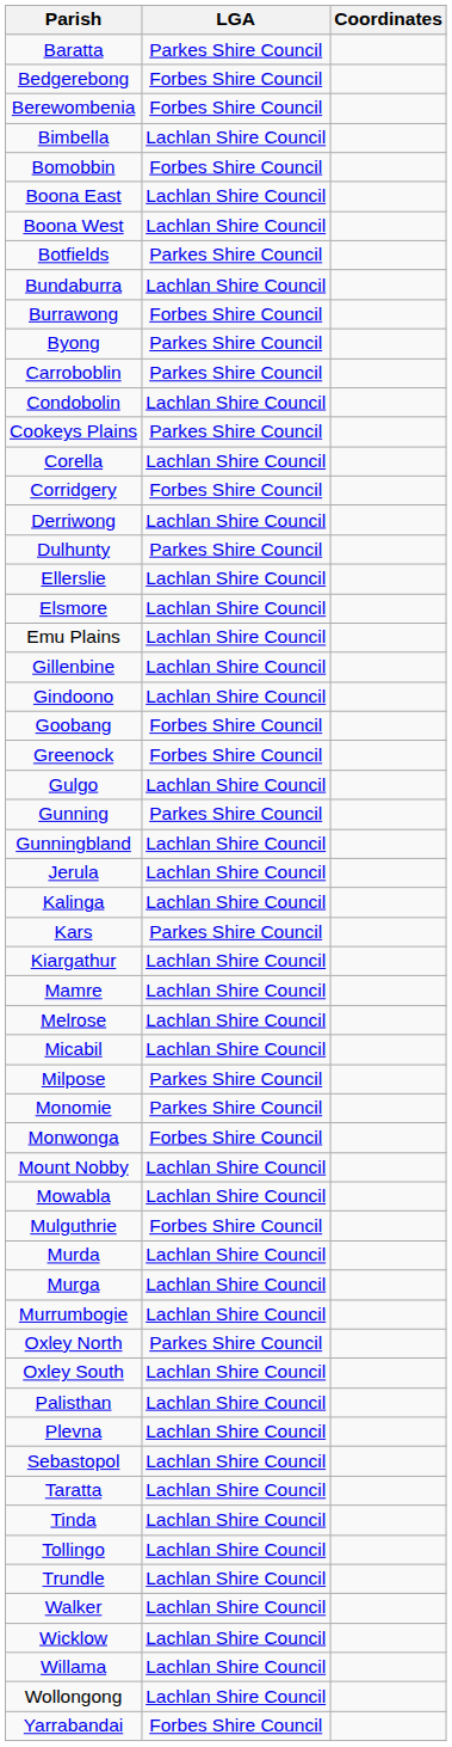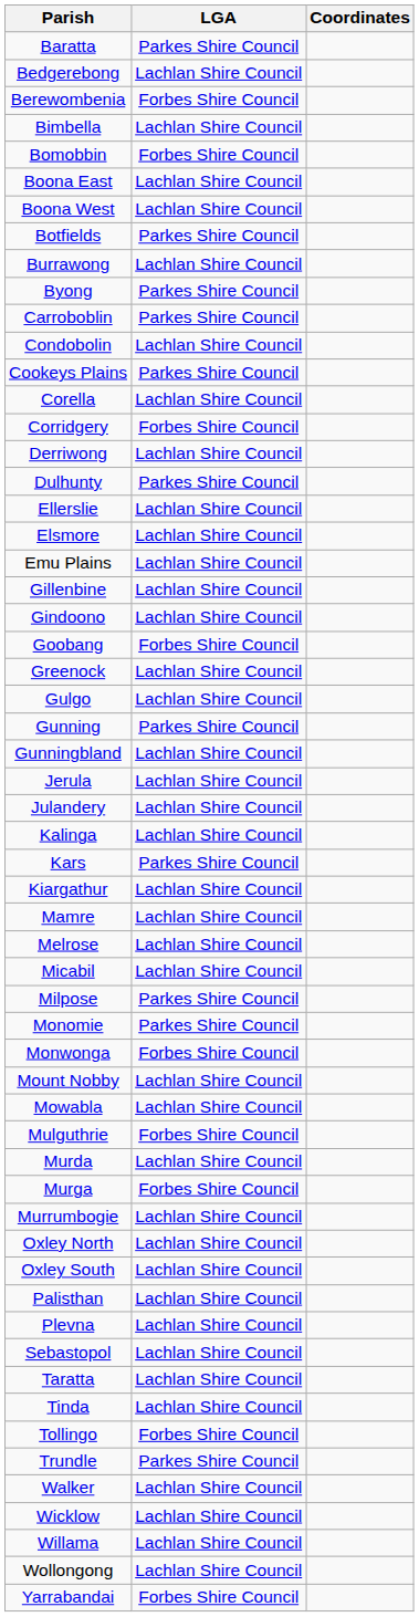 <table class="wikitable" style="text-align:center">
 <tr>
 <th>Parish</th>
 <th>LGA</th>
 <th>Coordinates</th>
 </tr>
 <tr>
 <td><a href='#'>Baratta</a></td>
 <td><a href='#'>Parkes Shire Council</a></td>
 <td></td>
 </tr>
 <tr>
 <td><a href='#'>Bedgerebong</a></td>
-<td><a href='#'>Forbes Shire Council</a></td>
+<td><a href='#'>Lachlan Shire Council</a></td>
 <td></td>
 </tr>
 <tr>
 <td><a href='#'>Berewombenia</a></td>
 <td><a href='#'>Forbes Shire Council</a></td>
 <td></td>
 </tr>
 <tr>
 <td><a href='#'>Bimbella</a></td>
 <td><a href='#'>Lachlan Shire Council</a></td>
 <td></td>
 </tr>
 <tr>
 <td><a href='#'>Bomobbin</a></td>
 <td><a href='#'>Forbes Shire Council</a></td>
 <td></td>
 </tr>
 <tr>
 <td><a href='#'>Boona East</a></td>
 <td><a href='#'>Lachlan Shire Council</a></td>
 <td></td>
 </tr>
 <tr>
 <td><a href='#'>Boona West</a></td>
 <td><a href='#'>Lachlan Shire Council</a></td>
 <td></td>
 </tr>
 <tr>
 <td><a href='#'>Botfields</a></td>
 <td><a href='#'>Parkes Shire Council</a></td>
 <td></td>
 </tr>
 <tr>
-<td><a href='#'>Bundaburra</a></td>
+<td><a href='#'>Burrawong</a></td>
 <td><a href='#'>Lachlan Shire Council</a></td>
-<td></td>
-</tr>
-<tr>
-<td><a href='#'>Burrawong</a></td>
-<td><a href='#'>Forbes Shire Council</a></td>
 <td></td>
 </tr>
 <tr>
 <td><a href='#'>Byong</a></td>
 <td><a href='#'>Parkes Shire Council</a></td>
 <td></td>
 </tr>
 <tr>
 <td><a href='#'>Carroboblin</a></td>
 <td><a href='#'>Parkes Shire Council</a></td>
 <td></td>
 </tr>
 <tr>
 <td><a href='#'>Condobolin</a></td>
 <td><a href='#'>Lachlan Shire Council</a></td>
 <td></td>
 </tr>
 <tr>
 <td><a href='#'>Cookeys Plains</a></td>
 <td><a href='#'>Parkes Shire Council</a></td>
 <td></td>
 </tr>
 <tr>
 <td><a href='#'>Corella</a></td>
 <td><a href='#'>Lachlan Shire Council</a></td>
 <td></td>
 </tr>
 <tr>
 <td><a href='#'>Corridgery</a></td>
 <td><a href='#'>Forbes Shire Council</a></td>
 <td></td>
 </tr>
 <tr>
 <td><a href='#'>Derriwong</a></td>
 <td><a href='#'>Lachlan Shire Council</a></td>
 <td></td>
 </tr>
 <tr>
 <td><a href='#'>Dulhunty</a></td>
 <td><a href='#'>Parkes Shire Council</a></td>
 <td></td>
 </tr>
 <tr>
 <td><a href='#'>Ellerslie</a></td>
 <td><a href='#'>Lachlan Shire Council</a></td>
 <td></td>
 </tr>
 <tr>
 <td><a href='#'>Elsmore</a></td>
 <td><a href='#'>Lachlan Shire Council</a></td>
 <td></td>
 </tr>
 <tr>
 <td>Emu Plains</td>
 <td><a href='#'>Lachlan Shire Council</a></td>
 <td></td>
 </tr>
 <tr>
 <td><a href='#'>Gillenbine</a></td>
 <td><a href='#'>Lachlan Shire Council</a></td>
 <td></td>
 </tr>
 <tr>
 <td><a href='#'>Gindoono</a></td>
 <td><a href='#'>Lachlan Shire Council</a></td>
 <td></td>
 </tr>
 <tr>
 <td><a href='#'>Goobang</a></td>
 <td><a href='#'>Forbes Shire Council</a></td>
 <td></td>
 </tr>
 <tr>
 <td><a href='#'>Greenock</a></td>
-<td><a href='#'>Forbes Shire Council</a></td>
+<td><a href='#'>Lachlan Shire Council</a></td>
 <td></td>
 </tr>
 <tr>
 <td><a href='#'>Gulgo</a></td>
 <td><a href='#'>Lachlan Shire Council</a></td>
 <td></td>
 </tr>
 <tr>
 <td><a href='#'>Gunning</a></td>
 <td><a href='#'>Parkes Shire Council</a></td>
 <td></td>
 </tr>
 <tr>
 <td><a href='#'>Gunningbland</a></td>
 <td><a href='#'>Lachlan Shire Council</a></td>
 <td></td>
 </tr>
 <tr>
 <td><a href='#'>Jerula</a></td>
+<td><a href='#'>Lachlan Shire Council</a></td>
+<td></td>
+</tr>
+<tr>
+<td><a href='#'>Julandery</a></td>
 <td><a href='#'>Lachlan Shire Council</a></td>
 <td></td>
 </tr>
 <tr>
 <td><a href='#'>Kalinga</a></td>
 <td><a href='#'>Lachlan Shire Council</a></td>
 <td></td>
 </tr>
 <tr>
 <td><a href='#'>Kars</a></td>
 <td><a href='#'>Parkes Shire Council</a></td>
 <td></td>
 </tr>
 <tr>
 <td><a href='#'>Kiargathur</a></td>
 <td><a href='#'>Lachlan Shire Council</a></td>
 <td></td>
 </tr>
 <tr>
 <td><a href='#'>Mamre</a></td>
 <td><a href='#'>Lachlan Shire Council</a></td>
 <td></td>
 </tr>
 <tr>
 <td><a href='#'>Melrose</a></td>
 <td><a href='#'>Lachlan Shire Council</a></td>
 <td></td>
 </tr>
 <tr>
 <td><a href='#'>Micabil</a></td>
 <td><a href='#'>Lachlan Shire Council</a></td>
 <td></td>
 </tr>
 <tr>
 <td><a href='#'>Milpose</a></td>
 <td><a href='#'>Parkes Shire Council</a></td>
 <td></td>
 </tr>
 <tr>
 <td><a href='#'>Monomie</a></td>
 <td><a href='#'>Parkes Shire Council</a></td>
 <td></td>
 </tr>
 <tr>
 <td><a href='#'>Monwonga</a></td>
 <td><a href='#'>Forbes Shire Council</a></td>
 <td></td>
 </tr>
 <tr>
 <td><a href='#'>Mount Nobby</a></td>
 <td><a href='#'>Lachlan Shire Council</a></td>
 <td></td>
 </tr>
 <tr>
 <td><a href='#'>Mowabla</a></td>
 <td><a href='#'>Lachlan Shire Council</a></td>
 <td></td>
 </tr>
 <tr>
 <td><a href='#'>Mulguthrie</a></td>
 <td><a href='#'>Forbes Shire Council</a></td>
 <td></td>
 </tr>
 <tr>
 <td><a href='#'>Murda</a></td>
 <td><a href='#'>Lachlan Shire Council</a></td>
 <td></td>
 </tr>
 <tr>
 <td><a href='#'>Murga</a></td>
-<td><a href='#'>Lachlan Shire Council</a></td>
+<td><a href='#'>Forbes Shire Council</a></td>
 <td></td>
 </tr>
 <tr>
 <td><a href='#'>Murrumbogie</a></td>
 <td><a href='#'>Lachlan Shire Council</a></td>
 <td></td>
 </tr>
 <tr>
 <td><a href='#'>Oxley North</a></td>
-<td><a href='#'>Parkes Shire Council</a></td>
+<td><a href='#'>Lachlan Shire Council</a></td>
 <td></td>
 </tr>
 <tr>
 <td><a href='#'>Oxley South</a></td>
 <td><a href='#'>Lachlan Shire Council</a></td>
 <td></td>
 </tr>
 <tr>
 <td><a href='#'>Palisthan</a></td>
 <td><a href='#'>Lachlan Shire Council</a></td>
 <td></td>
 </tr>
 <tr>
 <td><a href='#'>Plevna</a></td>
 <td><a href='#'>Lachlan Shire Council</a></td>
 <td></td>
 </tr>
 <tr>
 <td><a href='#'>Sebastopol</a></td>
 <td><a href='#'>Lachlan Shire Council</a></td>
 <td></td>
 </tr>
 <tr>
 <td><a href='#'>Taratta</a></td>
 <td><a href='#'>Lachlan Shire Council</a></td>
 <td></td>
 </tr>
 <tr>
 <td><a href='#'>Tinda</a></td>
 <td><a href='#'>Lachlan Shire Council</a></td>
 <td></td>
 </tr>
 <tr>
 <td><a href='#'>Tollingo</a></td>
-<td><a href='#'>Lachlan Shire Council</a></td>
+<td><a href='#'>Forbes Shire Council</a></td>
 <td></td>
 </tr>
 <tr>
 <td><a href='#'>Trundle</a></td>
-<td><a href='#'>Lachlan Shire Council</a></td>
+<td><a href='#'>Parkes Shire Council</a></td>
 <td></td>
 </tr>
 <tr>
 <td><a href='#'>Walker</a></td>
 <td><a href='#'>Lachlan Shire Council</a></td>
 <td></td>
 </tr>
 <tr>
 <td><a href='#'>Wicklow</a></td>
 <td><a href='#'>Lachlan Shire Council</a></td>
 <td></td>
 </tr>
 <tr>
 <td><a href='#'>Willama</a></td>
 <td><a href='#'>Lachlan Shire Council</a></td>
 <td></td>
 </tr>
 <tr>
 <td>Wollongong</td>
 <td><a href='#'>Lachlan Shire Council</a></td>
 <td></td>
 </tr>
 <tr>
 <td><a href='#'>Yarrabandai</a></td>
 <td><a href='#'>Forbes Shire Council</a></td>
 <td></td>
 </tr>
 </table>
